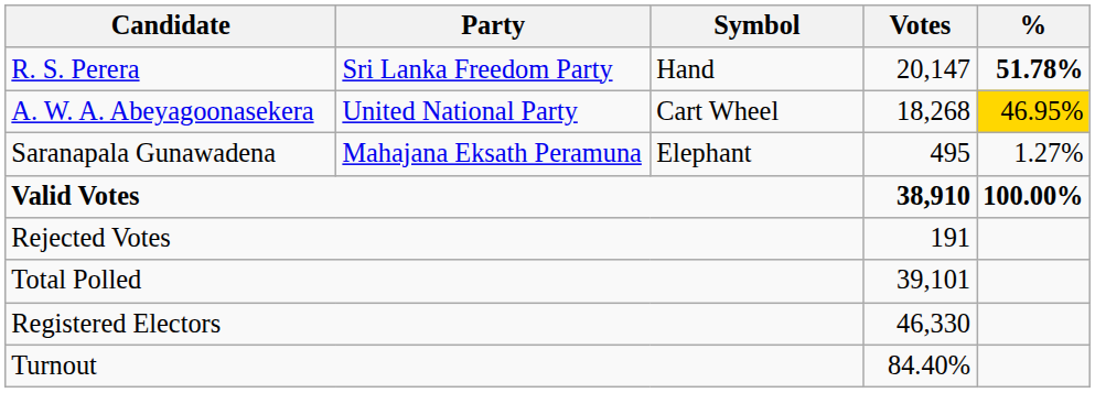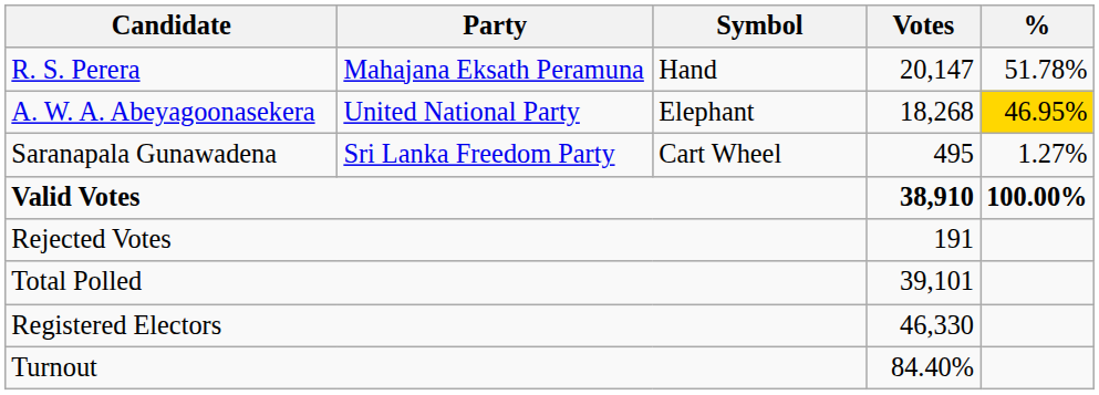 <table class="wikitable" border="1" style="text-align:right;">
 <tr>
 <th align=left width="190">Candidate</th>
 <th align=left width="180">Party</th>
 <th align=left width="120">Symbol</th>
 <th align=left width="60">Votes</th>
 <th align=left width="60">%</th>
 </tr>
 <tr>
 <td align=left><a href='#'>R. S. Perera</a></td>
-<td align=left><a href='#'>Sri Lanka Freedom Party</a></td>
+<td align=left><a href='#'>Mahajana Eksath Peramuna</a></td>
 <td align=left>Hand</td>
 <td>20,147</td>
-<td><strong>51.78%</strong></td>
+<td>51.78%</td>
 </tr>
 <tr>
 <td align=left><a href='#'>A. W. A. Abeyagoonasekera</a></td>
 <td align=left><a href='#'>United National Party</a></td>
-<td align=left>Cart Wheel</td>
+<td align=left>Elephant</td>
 <td>18,268</td>
 <td style="background: gold;">46.95%</td>
 </tr>
 <tr>
 <td align=left>Saranapala Gunawadena</td>
-<td align=left><a href='#'>Mahajana Eksath Peramuna</a></td>
-<td align=left>Elephant</td>
+<td align=left><a href='#'>Sri Lanka Freedom Party</a></td>
+<td align=left>Cart Wheel</td>
 <td>495</td>
 <td>1.27%</td>
 </tr>
 <tr>
 <td align=left colspan=3><strong>Valid Votes</strong></td>
 <td><strong>38,910</strong></td>
 <td><strong>100.00%</strong></td>
 </tr>
 <tr>
 <td align=left colspan=3>Rejected Votes</td>
 <td>191</td>
 <td></td>
 </tr>
 <tr>
 <td align=left colspan=3>Total Polled</td>
 <td>39,101</td>
 <td></td>
 </tr>
 <tr>
 <td align=left colspan=3>Registered Electors</td>
 <td>46,330</td>
 <td></td>
 </tr>
 <tr>
 <td align=left colspan=3>Turnout</td>
 <td>84.40%</td>
 </tr>
 </table>
